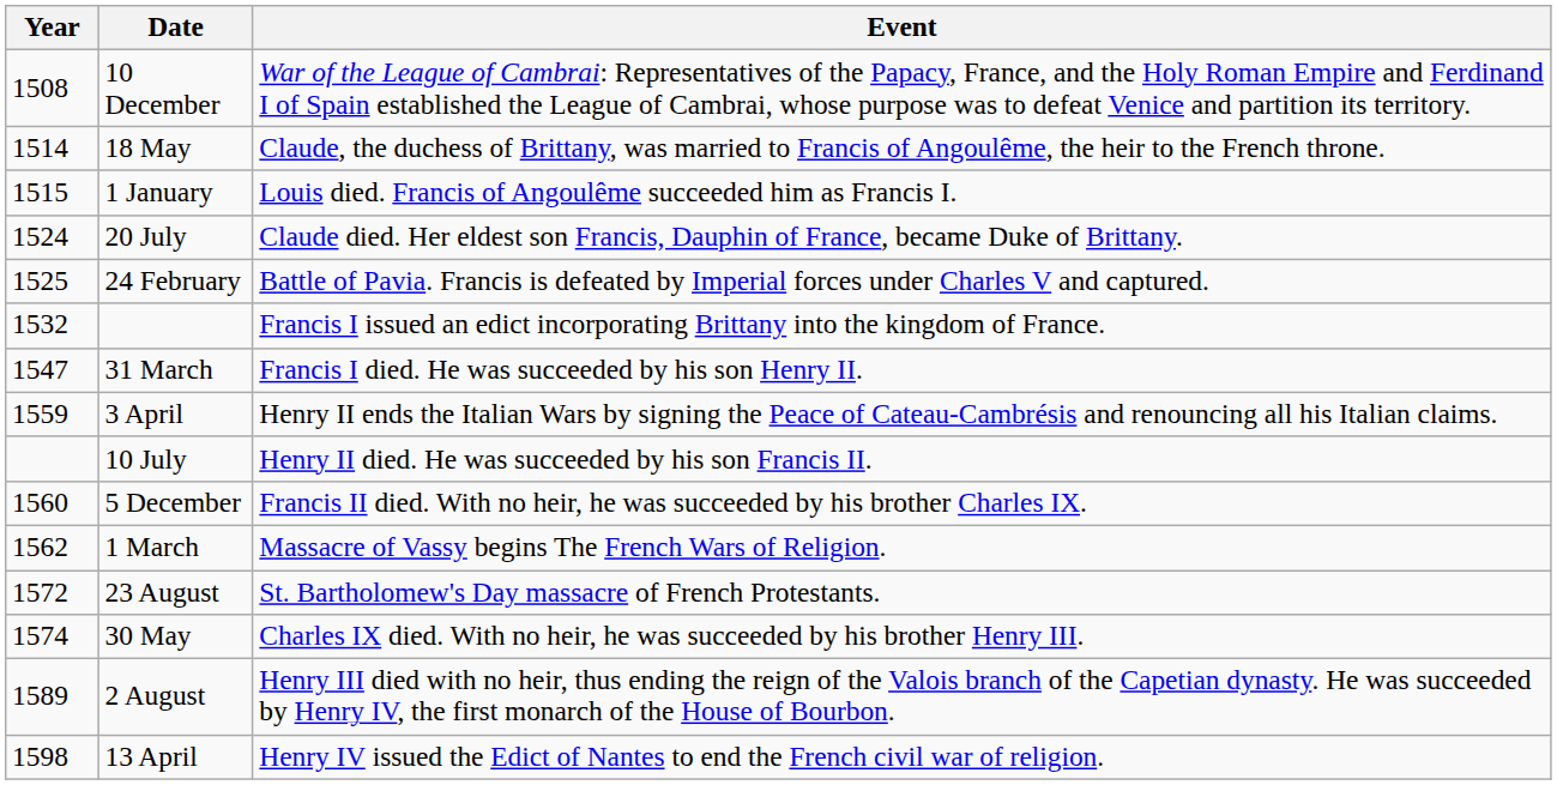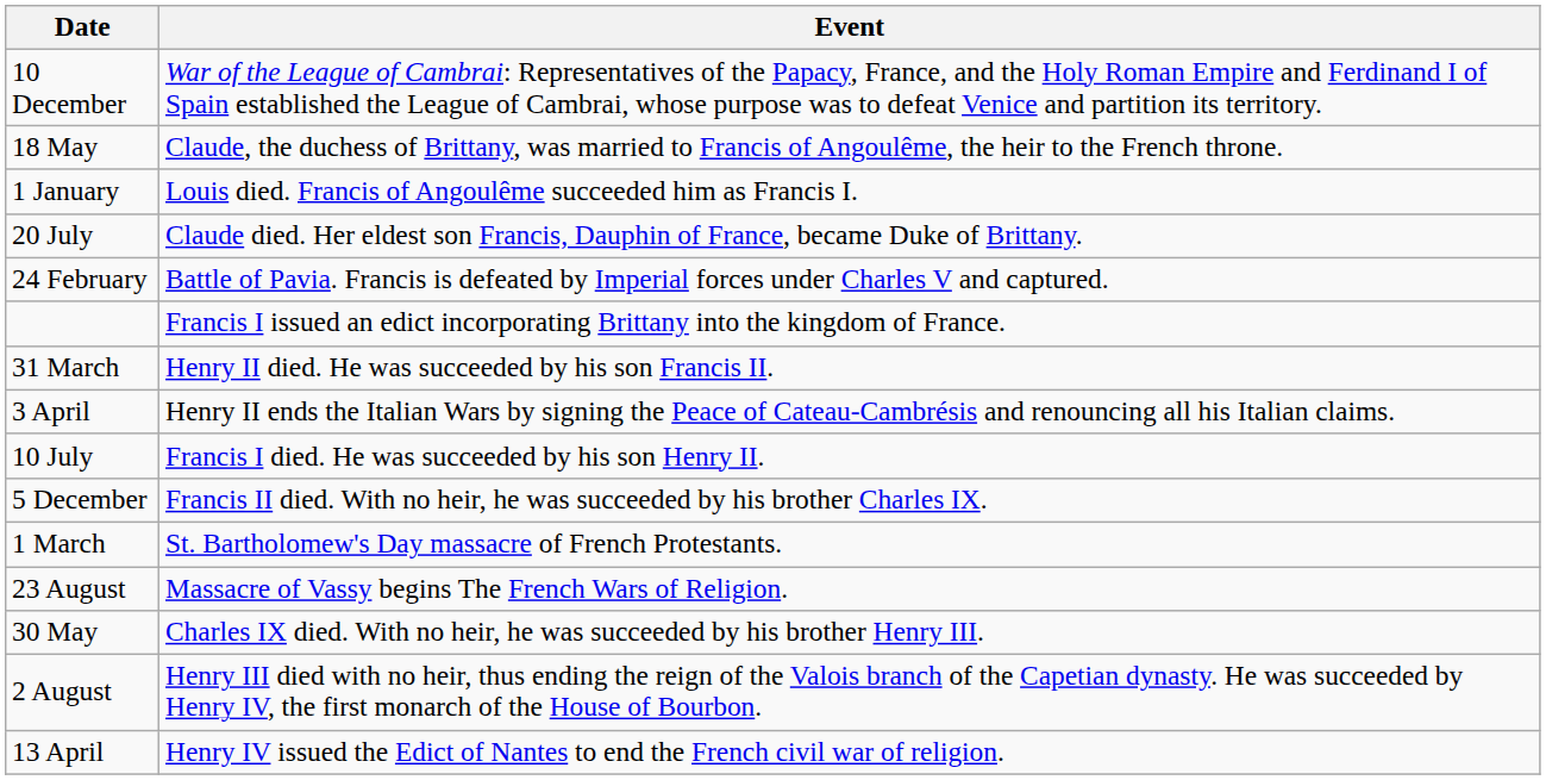 <table class="wikitable" width="100%">
 <tr>
-<th style="width:6%">Year</th>
 <th style="width:10%">Date</th>
 <th>Event</th>
 </tr>
 <tr>
-<td>1508</td>
 <td>10 December</td>
 <td><em><a href='#'>War of the League of Cambrai</a></em>: Representatives of the <a href='#'>Papacy</a>, France, and the <a href='#'>Holy Roman Empire</a> and <a href='#'>Ferdinand I of Spain</a> established the League of Cambrai, whose purpose was to defeat <a href='#'>Venice</a> and partition its territory.</td>
 </tr>
 <tr>
-<td>1514</td>
 <td>18 May</td>
 <td><a href='#'>Claude</a>, the duchess of <a href='#'>Brittany</a>, was married to <a href='#'>Francis of Angoulême</a>, the heir to the French throne.</td>
 </tr>
 <tr>
-<td>1515</td>
 <td>1 January</td>
 <td><a href='#'>Louis</a> died. <a href='#'>Francis of Angoulême</a> succeeded him as Francis I.</td>
 </tr>
 <tr>
-<td>1524</td>
 <td>20 July</td>
 <td><a href='#'>Claude</a> died.  Her eldest son <a href='#'>Francis, Dauphin of France</a>, became Duke of <a href='#'>Brittany</a>.</td>
 </tr>
 <tr>
-<td>1525</td>
 <td>24 February</td>
 <td><a href='#'>Battle of Pavia</a>. Francis is defeated by <a href='#'>Imperial</a> forces under <a href='#'>Charles V</a> and captured.</td>
 </tr>
 <tr>
-<td>1532</td>
 <td></td>
 <td><a href='#'>Francis I</a> issued an edict incorporating <a href='#'>Brittany</a> into the kingdom of France.</td>
 </tr>
 <tr>
-<td>1547</td>
 <td>31 March</td>
-<td><a href='#'>Francis I</a> died. He was succeeded by his son <a href='#'>Henry II</a>.</td>
+<td><a href='#'>Henry II</a> died. He was succeeded by his son <a href='#'>Francis II</a>.</td>
 </tr>
 <tr>
-<td>1559</td>
 <td>3 April</td>
 <td>Henry II ends the Italian Wars by signing the <a href='#'>Peace of Cateau-Cambrésis</a> and renouncing all his Italian claims.</td>
 </tr>
 <tr>
-<td></td>
 <td>10 July</td>
-<td><a href='#'>Henry II</a> died. He was succeeded by his son <a href='#'>Francis II</a>.</td>
+<td><a href='#'>Francis I</a> died. He was succeeded by his son <a href='#'>Henry II</a>.</td>
 </tr>
 <tr>
-<td>1560</td>
 <td>5 December</td>
 <td><a href='#'>Francis II</a> died. With no heir, he was succeeded by his brother <a href='#'>Charles IX</a>.</td>
 </tr>
 <tr>
-<td>1562</td>
 <td>1 March</td>
+<td><a href='#'>St. Bartholomew's Day massacre</a> of French Protestants.</td>
+</tr>
+<tr>
+<td>23 August</td>
 <td><a href='#'>Massacre of Vassy</a> begins The <a href='#'>French Wars of Religion</a>.</td>
 </tr>
 <tr>
-<td>1572</td>
-<td>23 August</td>
-<td><a href='#'>St. Bartholomew's Day massacre</a> of French Protestants.</td>
-</tr>
-<tr>
-<td>1574</td>
 <td>30 May</td>
 <td><a href='#'>Charles IX</a> died. With no heir, he was succeeded by his brother <a href='#'>Henry III</a>.</td>
 </tr>
 <tr>
-<td>1589</td>
 <td>2 August</td>
 <td><a href='#'>Henry III</a> died with no heir, thus ending the reign of the <a href='#'>Valois branch</a> of the <a href='#'>Capetian dynasty</a>. He was succeeded by <a href='#'>Henry IV</a>, the first monarch of the <a href='#'>House of Bourbon</a>.</td>
 </tr>
 <tr>
-<td>1598</td>
 <td>13 April</td>
 <td><a href='#'>Henry IV</a> issued the <a href='#'>Edict of Nantes</a> to end the <a href='#'>French civil war of religion</a>.</td>
 </tr>
 </table>
